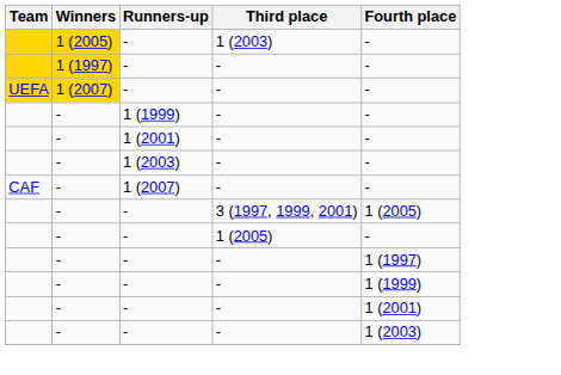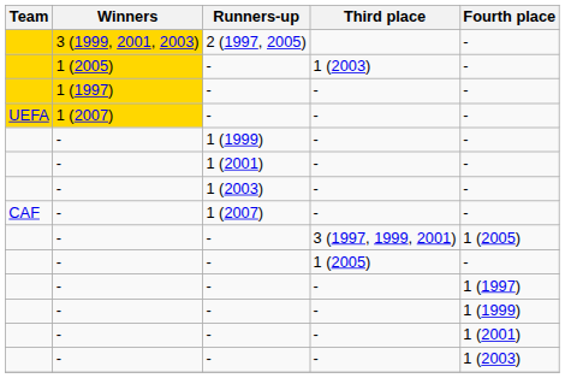 <table class="wikitable">
 <tr>
 <th>Team</th>
 <th>Winners</th>
 <th>Runners-up</th>
 <th>Third place</th>
 <th>Fourth place</th>
+</tr>
+<tr>
+<td bgcolor=gold></td>
+<td bgcolor=gold>3 (<a href='#'>1999</a>, <a href='#'>2001</a>, <a href='#'>2003</a>)</td>
+<td>2 (<a href='#'>1997</a>, <a href='#'>2005</a>)</td>
+<td></td>
+<td>-</td>
 </tr>
 <tr>
 <td bgcolor=gold></td>
 <td bgcolor=gold>1 (<a href='#'>2005</a>)</td>
 <td>-</td>
 <td>1 (<a href='#'>2003</a>)</td>
 <td>-</td>
 </tr>
 <tr>
 <td bgcolor=gold></td>
 <td bgcolor=gold>1 (<a href='#'>1997</a>)</td>
 <td>-</td>
 <td>-</td>
 <td>-</td>
 </tr>
 <tr>
 <td bgcolor=gold><a href='#'>UEFA</a></td>
 <td bgcolor=gold>1 (<a href='#'>2007</a>)</td>
 <td>-</td>
 <td>-</td>
 <td>-</td>
 </tr>
 <tr>
 <td></td>
 <td>-</td>
 <td>1 (<a href='#'>1999</a>)</td>
 <td>-</td>
 <td>-</td>
 </tr>
 <tr>
 <td></td>
 <td>-</td>
 <td>1 (<a href='#'>2001</a>)</td>
 <td>-</td>
 <td>-</td>
 </tr>
 <tr>
 <td></td>
 <td>-</td>
 <td>1 (<a href='#'>2003</a>)</td>
 <td>-</td>
 <td>-</td>
 </tr>
 <tr>
 <td><a href='#'>CAF</a></td>
 <td>-</td>
 <td>1 (<a href='#'>2007</a>)</td>
 <td>-</td>
 <td>-</td>
 </tr>
 <tr>
 <td></td>
 <td>-</td>
 <td>-</td>
 <td>3 (<a href='#'>1997</a>, <a href='#'>1999</a>, <a href='#'>2001</a>)</td>
 <td>1 (<a href='#'>2005</a>)</td>
 </tr>
 <tr>
 <td></td>
 <td>-</td>
 <td>-</td>
 <td>1 (<a href='#'>2005</a>)</td>
 <td>-</td>
 </tr>
 <tr>
 <td></td>
 <td>-</td>
 <td>-</td>
 <td>-</td>
 <td>1 (<a href='#'>1997</a>)</td>
 </tr>
 <tr>
 <td></td>
 <td>-</td>
 <td>-</td>
 <td>-</td>
 <td>1 (<a href='#'>1999</a>)</td>
 </tr>
 <tr>
 <td></td>
 <td>-</td>
 <td>-</td>
 <td>-</td>
 <td>1 (<a href='#'>2001</a>)</td>
 </tr>
 <tr>
 <td></td>
 <td>-</td>
 <td>-</td>
 <td>-</td>
 <td>1 (<a href='#'>2003</a>)</td>
 </tr>
 <tr>
 </tr>
 </table>
